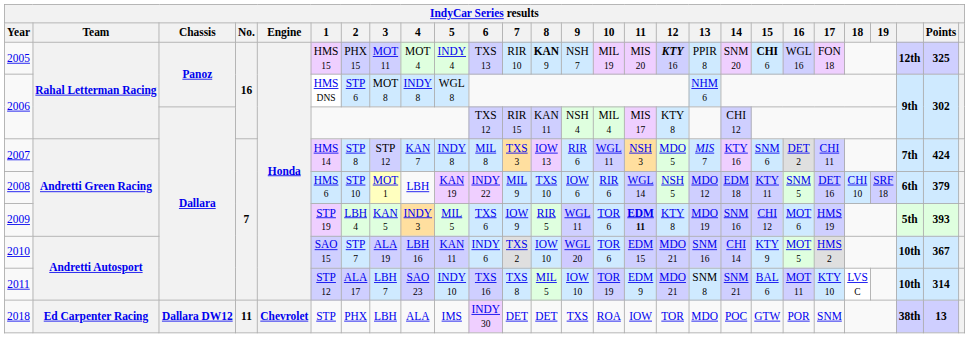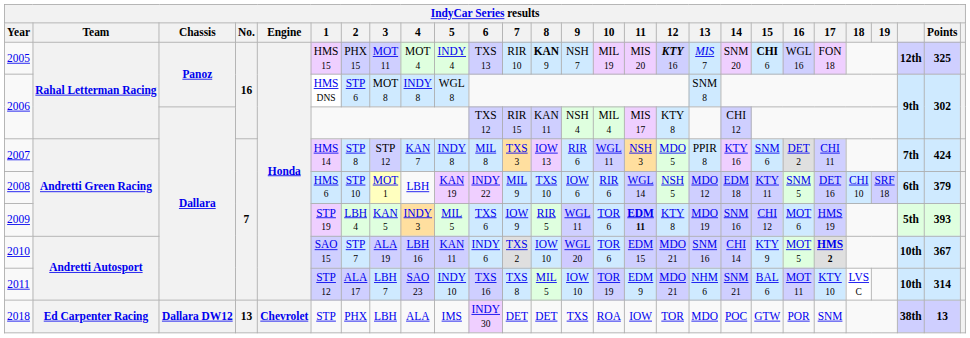 <table class="wikitable" style="text-align:center; font-size:85%">
 <tr>
 <th colspan=45><a href='#'>IndyCar Series</a> results</th>
 </tr>
 <tr>
 <th scope="col">Year</th>
 <th scope="col">Team</th>
 <th scope="col">Chassis</th>
 <th scope="col">No.</th>
 <th scope="col">Engine</th>
 <th scope="col">1</th>
 <th scope="col">2</th>
 <th scope="col">3</th>
 <th scope="col">4</th>
 <th scope="col">5</th>
 <th scope="col">6</th>
 <th scope="col">7</th>
 <th scope="col">8</th>
 <th scope="col">9</th>
 <th scope="col">10</th>
 <th scope="col">11</th>
 <th scope="col">12</th>
 <th scope="col">13</th>
 <th scope="col">14</th>
 <th scope="col">15</th>
 <th scope="col">16</th>
 <th scope="col">17</th>
 <th scope="col">18</th>
 <th scope="col">19</th>
 <th scope="col"></th>
 <th scope="col">Points</th>
 <th scope="col"></th>
 </tr>
 <tr>
 <td scope="row"><a href='#'>2005</a></td>
 <th rowspan=3 nowrap><a href='#'>Rahal Letterman Racing</a></th>
 <th rowspan=2><a href='#'>Panoz</a></th>
 <th rowspan=3>16</th>
 <th rowspan=8><a href='#'>Honda</a></th>
 <td style="background:#efcfff;">HMS<br><small>15</small></td>
 <td style="background:#cfcfff;">PHX<br><small>15</small></td>
 <td style="background:#cfcfff;"><a href='#'>MOT</a><br><small>11</small></td>
 <td style="background:#dfffdf;">MOT<br><small>4</small></td>
 <td style="background:#dfffdf;"><a href='#'>INDY</a><br><small>4</small></td>
 <td style="background:#cfcfff;">TXS<br><small>13</small></td>
 <td style="background:#cfeaff;">RIR<br><small>10</small></td>
 <td style="background:#cfeaff;"><strong>KAN</strong><br><small>9</small></td>
 <td style="background:#cfeaff;">NSH<br><small>7</small></td>
 <td style="background:#efcfff;">MIL<br><small>19</small></td>
 <td style="background:#efcfff;">MIS<br><small>20</small></td>
 <td style="background:#cfcfff;"><strong><em>KTY</em></strong><br><small>16</small></td>
-<td style="background:#cfeaff;">PPIR<br><small>8</small></td>
+<td style="background:#cfeaff;"><em><a href='#'>MIS</a></em><br><small>7</small></td>
 <td style="background:#efcfff;">SNM<br><small>20</small></td>
 <td style="background:#cfeaff;"><strong>CHI</strong><br><small>6</small></td>
 <td style="background:#cfcfff;">WGL<br><small>16</small></td>
 <td style="background:#efcfff;">FON<br><small>18</small></td>
 <td colspan=2></td>
 <th style="background:#cfcfff;">12th</th>
 <th style="background:#cfcfff;">325</th>
 <th scope="row"></th>
 </tr>
 <tr>
 <td rowspan=2><a href='#'>2006</a></td>
 <td style="background:#ffffff;"><a href='#'>HMS</a><br><small>DNS</small></td>
 <td style="background:#cfeaff;"><a href='#'>STP</a><br><small>6</small></td>
 <td style="background:#cfeaff;">MOT<br><small>8</small></td>
 <td style="background:#cfeaff;"><a href='#'>INDY</a><br><small>8</small></td>
 <td style="background:#cfeaff;">WGL<br><small>8</small></td>
 <td colspan=7></td>
-<td style="background:#cfeaff;"><a href='#'>NHM</a><br><small>6</small></td>
+<td style="background:#cfeaff;">SNM<br><small>8</small></td>
 <td colspan=6></td>
 <th rowspan=2 style="background:#cfeaff;">9th</th>
 <th rowspan=2 style="background:#cfeaff;">302</th>
 <th rowspan=2></th>
 </tr>
 <tr>
 <th rowspan=6><a href='#'>Dallara</a></th>
 <td colspan=5></td>
 <td style="background:#cfcfff;">TXS<br><small>12</small></td>
 <td style="background:#cfcfff;">RIR<br><small>15</small></td>
 <td style="background:#cfcfff;">KAN<br><small>11</small></td>
 <td style="background:#dfffdf;">NSH<br><small>4</small></td>
 <td style="background:#dfffdf;">MIL<br><small>4</small></td>
 <td style="background:#efcfff;">MIS<br><small>17</small></td>
 <td style="background:#cfeaff;">KTY<br><small>8</small></td>
 <td></td>
 <td style="background:#cfcfff;">CHI<br><small>12</small></td>
 <td colspan=5></td>
 </tr>
 <tr>
 <td><a href='#'>2007</a></td>
 <th rowspan=3 nowrap><a href='#'>Andretti Green Racing</a></th>
 <th rowspan=5>7</th>
 <td style="background:#efcfff;"><a href='#'>HMS</a><br><small>14</small></td>
 <td style="background:#cfeaff;"><a href='#'>STP</a><br><small>8</small></td>
 <td style="background:#cfcfff;">STP<br><small>12</small></td>
 <td style="background:#cfeaff;"><a href='#'>KAN</a><br><small>7</small></td>
 <td style="background:#cfeaff;"><a href='#'>INDY</a><br><small>8</small></td>
 <td style="background:#cfeaff;"><a href='#'>MIL</a><br><small>8</small></td>
 <td style="background:#ffdf9f;"><a href='#'>TXS</a><br><small>3</small></td>
 <td style="background:#efcfff;"><a href='#'>IOW</a><br><small>13</small></td>
 <td style="background:#cfeaff;"><a href='#'>RIR</a><br><small>6</small></td>
 <td style="background:#cfcfff;"><a href='#'>WGL</a><br><small>11</small></td>
 <td style="background:#ffdf9f;"><a href='#'>NSH</a><br><small>3</small></td>
 <td style="background:#dfffdf;"><a href='#'>MDO</a><br><small>5</small></td>
-<td style="background:#cfeaff;"><em><a href='#'>MIS</a></em><br><small>7</small></td>
+<td style="background:#cfeaff;">PPIR<br><small>8</small></td>
 <td style="background:#efcfff;"><a href='#'>KTY</a><br><small>16</small></td>
 <td style="background:#cfeaff;"><a href='#'>SNM</a><br><small>6</small></td>
 <td style="background:#dfdfdf;"><a href='#'>DET</a><br><small>2</small></td>
 <td style="background:#cfcfff;"><a href='#'>CHI</a><br><small>11</small></td>
 <td colspan=2></td>
 <th style="background:#cfeaff;">7th</th>
 <th style="background:#cfeaff;">424</th>
 <th scope="col"></th>
 </tr>
 <tr>
 <td><a href='#'>2008</a></td>
 <td style="background:#cfeaff;"><a href='#'>HMS</a><br><small>6</small></td>
 <td style="background:#cfeaff;"><a href='#'>STP</a><br><small>10</small></td>
 <td style="background:#ffffbf;"><a href='#'>MOT</a><br><small>1</small></td>
 <td><a href='#'>LBH</a></td>
 <td style="background:#efcfff;"><a href='#'>KAN</a><br><small>19</small></td>
 <td style="background:#efcfff;"><a href='#'>INDY</a><br><small>22</small></td>
 <td style="background:#cfeaff;"><a href='#'>MIL</a><br><small>9</small></td>
 <td style="background:#cfeaff;"><a href='#'>TXS</a><br><small>10</small></td>
 <td style="background:#cfeaff;"><a href='#'>IOW</a><br><small>6</small></td>
 <td style="background:#cfeaff;"><a href='#'>RIR</a><br><small>6</small></td>
 <td style="background:#cfcfff;"><a href='#'>WGL</a><br><small>14</small></td>
 <td style="background:#dfffdf;"><a href='#'>NSH</a><br><small>5</small></td>
 <td style="background:#cfcfff;"><a href='#'>MDO</a><br><small>12</small></td>
 <td style="background:#cfcfff;"><a href='#'>EDM</a><br><small>18</small></td>
 <td style="background:#cfcfff;"><a href='#'>KTY</a><br><small>11</small></td>
 <td style="background:#dfffdf;"><a href='#'>SNM</a><br><small>5</small></td>
 <td style="background:#cfcfff;"><a href='#'>DET</a><br><small>16</small></td>
 <td style="background:#cfeaff;"><a href='#'>CHI</a><br><small>10</small></td>
 <td style="background:#cfcfff;"><a href='#'>SRF</a><br><small>18</small></td>
 <th style="background:#cfeaff;">6th</th>
 <th style="background:#cfeaff;">379</th>
 <th scope="col"></th>
 </tr>
 <tr>
 <td><a href='#'>2009</a></td>
 <td style="background:#efcfff;"><a href='#'>STP</a><br><small>19</small></td>
 <td style="background:#dfffdf;"><a href='#'>LBH</a><br><small>4</small></td>
 <td style="background:#dfffdf;"><a href='#'>KAN</a><br><small>5</small></td>
 <td style="background:#ffdf9f;"><a href='#'>INDY</a><br><small>3</small></td>
 <td style="background:#dfffdf;"><a href='#'>MIL</a><br><small>5</small></td>
 <td style="background:#cfeaff;"><a href='#'>TXS</a><br><small>6</small></td>
 <td style="background:#cfeaff;"><a href='#'>IOW</a><br><small>9</small></td>
 <td style="background:#dfffdf;"><a href='#'>RIR</a><br><small>5</small></td>
 <td style="background:#cfcfff;"><a href='#'>WGL</a><br><small>11</small></td>
 <td style="background:#cfeaff;"><a href='#'>TOR</a><br><small>6</small></td>
 <td style="background:#cfcfff;"><strong><a href='#'>EDM</a><br><small>11</small></strong></td>
 <td style="background:#cfeaff;"><a href='#'>KTY</a><br><small>8</small></td>
 <td style="background:#cfcfff;"><a href='#'>MDO</a><br><small>19</small></td>
 <td style="background:#cfcfff;"><a href='#'>SNM</a><br><small>16</small></td>
 <td style="background:#cfcfff;"><a href='#'>CHI</a><br><small>12</small></td>
 <td style="background:#cfeaff;"><a href='#'>MOT</a><br><small>6</small></td>
 <td style="background:#cfcfff;"><a href='#'>HMS</a><br><small>19</small></td>
 <td colspan=2></td>
 <th style="background:#dfffdf;">5th</th>
 <th style="background:#dfffdf;">393</th>
 <th scope="col"></th>
 </tr>
 <tr>
 <td><a href='#'>2010</a></td>
 <th rowspan=2><a href='#'>Andretti Autosport</a></th>
 <td style="background:#cfcfff;"><a href='#'>SAO</a><br><small>15</small></td>
 <td style="background:#cfeaff;"><a href='#'>STP</a><br><small>7</small></td>
 <td style="background:#cfcfff;"><a href='#'>ALA</a><br><small>19</small></td>
 <td style="background:#cfcfff;"><a href='#'>LBH</a><br><small>16</small></td>
 <td style="background:#cfcfff;"><a href='#'>KAN</a><br><small>11</small></td>
 <td style="background:#cfeaff;"><a href='#'>INDY</a><br><small>6</small></td>
 <td style="background:#dfdfdf;"><a href='#'>TXS</a><br><small>2</small></td>
 <td style="background:#cfeaff;"><a href='#'>IOW</a><br><small>10</small></td>
 <td style="background:#cfcaff;"><a href='#'>WGL</a><br><small>20</small></td>
 <td style="background:#cfeaff;"><a href='#'>TOR</a><br><small>6</small></td>
 <td style="background:#cfcfff;"><a href='#'>EDM</a><br><small>15</small></td>
 <td style="background:#cfcfff;"><a href='#'>MDO</a><br><small>21</small></td>
 <td style="background:#cfcfff;"><a href='#'>SNM</a><br><small>16</small></td>
 <td style="background:#cfcfff;"><a href='#'>CHI</a><br><small>14</small></td>
 <td style="background:#cfeaff;"><a href='#'>KTY</a><br><small>9</small></td>
 <td style="background:#dfffdf;"><a href='#'>MOT</a><br><small>5</small></td>
-<td style="background:#dfdfdf;"><a href='#'>HMS</a><br><small>2</small></td>
+<td style="background:#dfdfdf;"><strong><a href='#'>HMS</a><br><small>2</small></strong></td>
 <td colspan=2></td>
 <th style="background:#cfeaff;">10th</th>
 <th style="background:#cfeaff;">367</th>
 <th scope="col"></th>
 </tr>
 <tr>
 <td><a href='#'>2011</a></td>
 <td style="background:#cfcfff;"><a href='#'>STP</a><br><small>12</small></td>
 <td style="background:#cfcfff;"><a href='#'>ALA</a><br><small>17</small></td>
 <td style="background:#cfeaff;"><a href='#'>LBH</a><br><small>7</small></td>
 <td style="background:#cfcfff;"><a href='#'>SAO</a><br><small>23</small></td>
 <td style="background:#cfeaff;"><a href='#'>INDY</a><br><small>10</small></td>
 <td style="background:#cfcfff;"><a href='#'>TXS</a><br><small>16</small></td>
 <td style="background:#cfeaff;"><a href='#'>TXS</a><br><small>8</small></td>
 <td style="background:#dfffdf;"><a href='#'>MIL</a><br><small>5</small></td>
 <td style="background:#cfeaff;"><a href='#'>IOW</a><br><small>10</small></td>
 <td style="background:#cfcfff;"><a href='#'>TOR</a><br><small>19</small></td>
 <td style="background:#cfeaff;"><a href='#'>EDM</a><br><small>9</small></td>
 <td style="background:#cfcfff;"><a href='#'>MDO</a><br><small>21</small></td>
-<td style="background:#cfeaff;">SNM<br><small>8</small></td>
+<td style="background:#cfeaff;"><a href='#'>NHM</a><br><small>6</small></td>
 <td style="background:#cfcfff;"><a href='#'>SNM</a><br><small>21</small></td>
 <td style="background:#cfeaff;"><a href='#'>BAL</a><br><small>6</small></td>
 <td style="background:#cfcfff;"><a href='#'>MOT</a><br><small>11</small></td>
 <td style="background:#cfeaff;"><a href='#'>KTY</a><br><small>10</small></td>
 <td style="background:#ffffff;"><a href='#'>LVS</a><br><small>C</small></td>
 <td></td>
 <th style="background:#cfeaff;">10th</th>
 <th style="background:#cfeaff;">314</th>
 <th scope="col"></th>
 </tr>
 <tr>
 <td><a href='#'>2018</a></td>
 <th nowrap><a href='#'>Ed Carpenter Racing</a></th>
 <th nowrap><a href='#'>Dallara DW12</a></th>
-<th>11</th>
+<th>13</th>
 <th><a href='#'>Chevrolet</a></th>
 <td><a href='#'>STP</a></td>
 <td><a href='#'>PHX</a></td>
 <td><a href='#'>LBH</a></td>
 <td><a href='#'>ALA</a></td>
 <td><a href='#'>IMS</a></td>
 <td style="background:#efcfff;"><a href='#'>INDY</a><br><small>30</small></td>
 <td><a href='#'>DET</a></td>
 <td><a href='#'>DET</a></td>
 <td><a href='#'>TXS</a></td>
 <td><a href='#'>ROA</a></td>
 <td><a href='#'>IOW</a></td>
 <td><a href='#'>TOR</a></td>
 <td><a href='#'>MDO</a></td>
 <td><a href='#'>POC</a></td>
 <td><a href='#'>GTW</a></td>
 <td><a href='#'>POR</a></td>
 <td><a href='#'>SNM</a></td>
 <td colspan=2></td>
 <th style="background:#cfcfff;">38th</th>
 <th style="background:#cfcfff;">13</th>
 <th scope="col"></th>
 </tr>
 </table>
